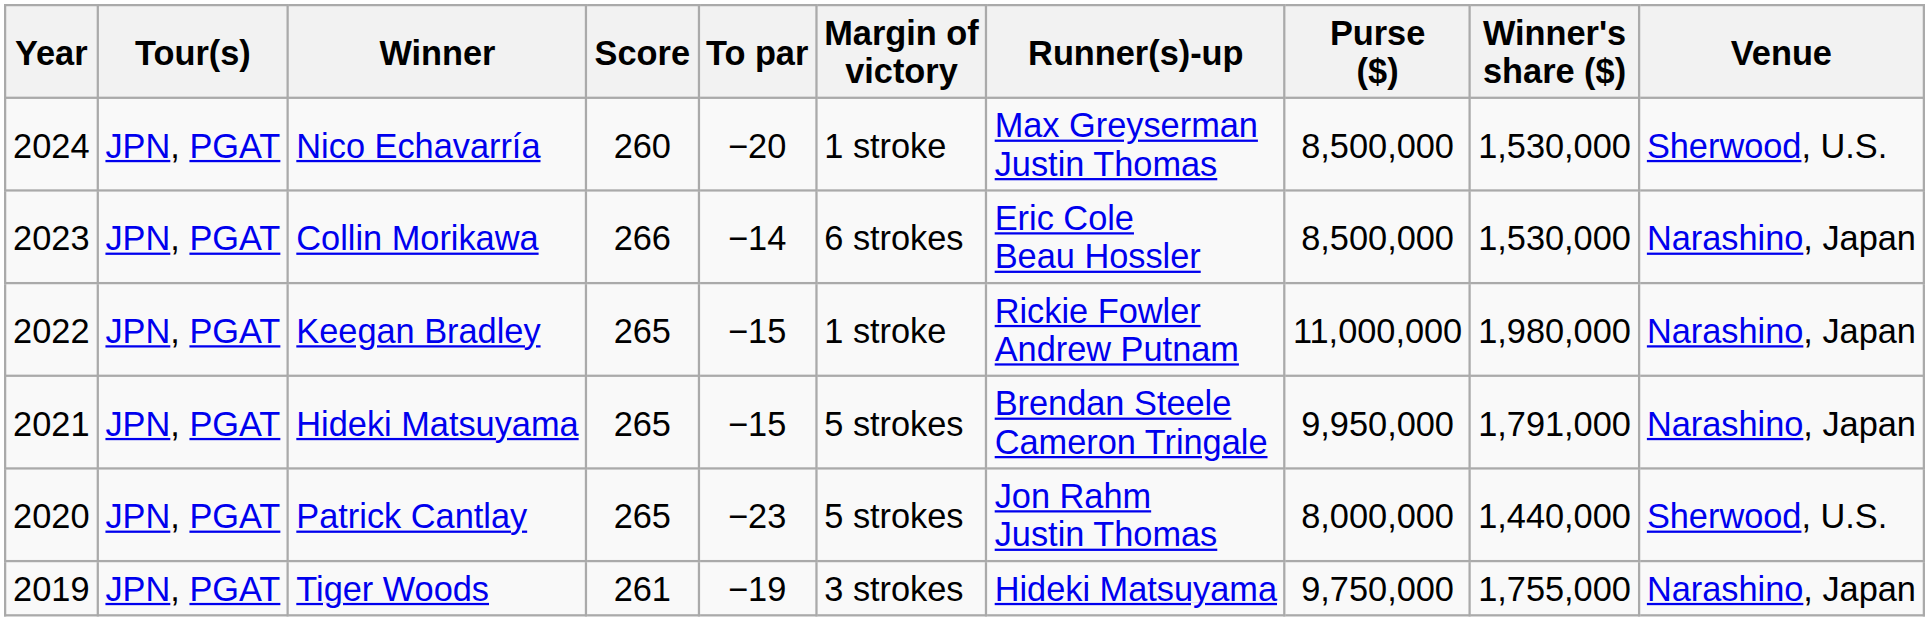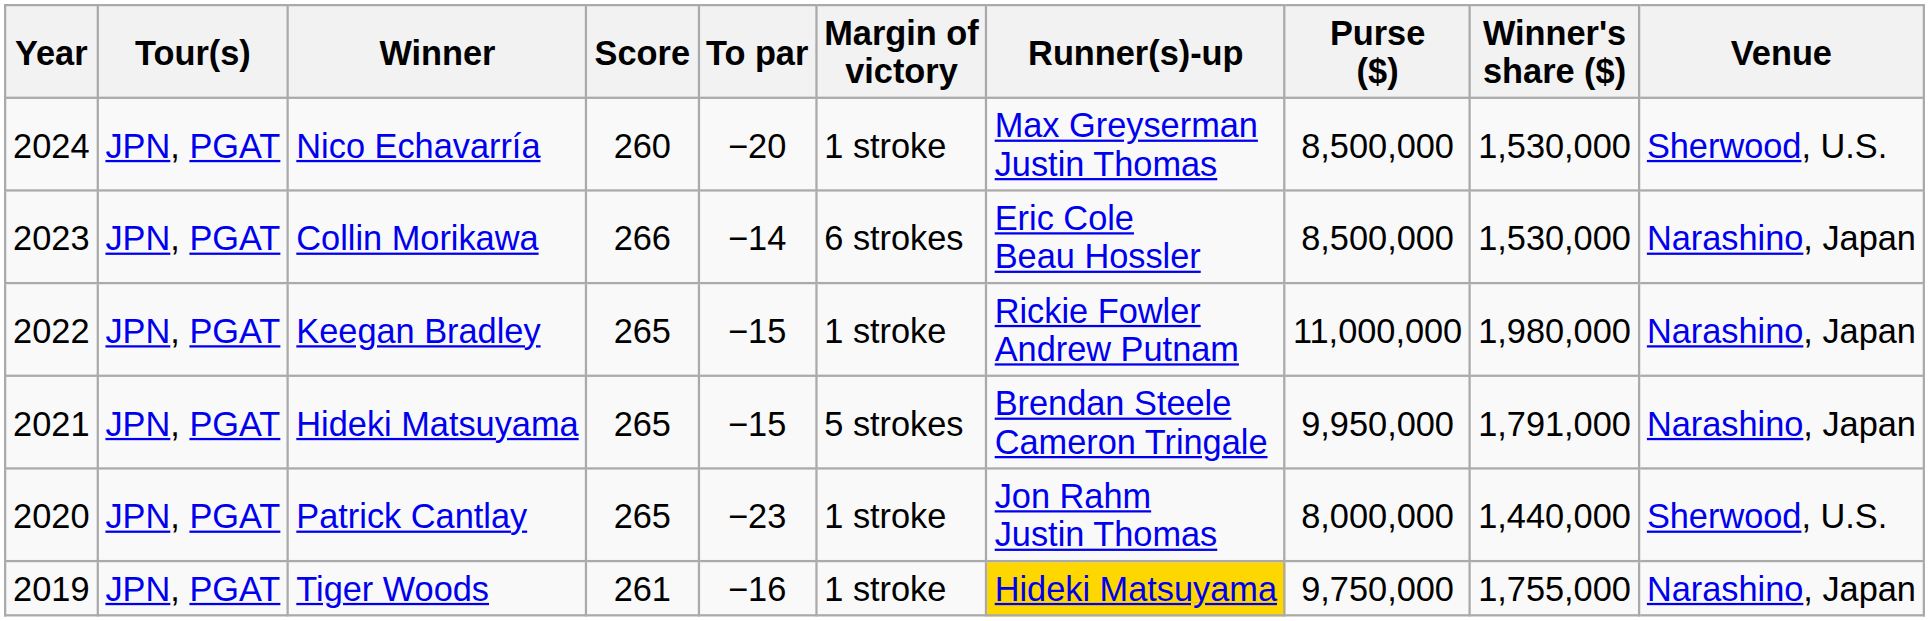 <table class="wikitable" style="font-size:95%">
 <tr>
 <th>Year</th>
 <th>Tour(s)</th>
 <th>Winner</th>
 <th>Score</th>
 <th>To par</th>
 <th>Margin of<br>victory</th>
 <th>Runner(s)-up</th>
 <th>Purse<br>($)</th>
 <th>Winner's<br>share ($)</th>
 <th>Venue</th>
 </tr>
 <tr>
 <td>2024</td>
 <td><a href='#'>JPN</a>, <a href='#'>PGAT</a></td>
 <td> <a href='#'>Nico Echavarría</a></td>
 <td align=center>260</td>
 <td align=center>−20</td>
 <td>1 stroke</td>
 <td> <a href='#'>Max Greyserman</a><br> <a href='#'>Justin Thomas</a></td>
 <td align=center>8,500,000</td>
 <td align=center>1,530,000</td>
 <td><a href='#'>Sherwood</a>, U.S.</td>
 </tr>
 <tr>
 <td>2023</td>
 <td><a href='#'>JPN</a>, <a href='#'>PGAT</a></td>
 <td> <a href='#'>Collin Morikawa</a></td>
 <td align=center>266</td>
 <td align=center>−14</td>
 <td>6 strokes</td>
 <td> <a href='#'>Eric Cole</a><br> <a href='#'>Beau Hossler</a></td>
 <td align=center>8,500,000</td>
 <td align=center>1,530,000</td>
 <td><a href='#'>Narashino</a>, Japan</td>
 </tr>
 <tr>
 <td>2022</td>
 <td><a href='#'>JPN</a>, <a href='#'>PGAT</a></td>
 <td> <a href='#'>Keegan Bradley</a></td>
 <td align=center>265</td>
 <td align=center>−15</td>
 <td>1 stroke</td>
 <td> <a href='#'>Rickie Fowler</a><br> <a href='#'>Andrew Putnam</a></td>
 <td align=center>11,000,000</td>
 <td align=center>1,980,000</td>
 <td><a href='#'>Narashino</a>, Japan</td>
 </tr>
 <tr>
 <td>2021</td>
 <td><a href='#'>JPN</a>, <a href='#'>PGAT</a></td>
 <td> <a href='#'>Hideki Matsuyama</a></td>
 <td align=center>265</td>
 <td align=center>−15</td>
 <td>5 strokes</td>
 <td> <a href='#'>Brendan Steele</a><br> <a href='#'>Cameron Tringale</a></td>
 <td align=center>9,950,000</td>
 <td align=center>1,791,000</td>
 <td><a href='#'>Narashino</a>, Japan</td>
 </tr>
 <tr>
 <td align=center>2020</td>
 <td><a href='#'>JPN</a>, <a href='#'>PGAT</a></td>
 <td> <a href='#'>Patrick Cantlay</a></td>
 <td align=center>265</td>
 <td align=center>−23</td>
-<td>5 strokes</td>
+<td>1 stroke</td>
 <td> <a href='#'>Jon Rahm</a><br> <a href='#'>Justin Thomas</a></td>
 <td align=center>8,000,000</td>
 <td align=center>1,440,000</td>
 <td><a href='#'>Sherwood</a>, U.S.</td>
 </tr>
 <tr>
 <td>2019</td>
 <td><a href='#'>JPN</a>, <a href='#'>PGAT</a></td>
 <td> <a href='#'>Tiger Woods</a></td>
 <td align=center>261</td>
-<td align=center>−19</td>
-<td>3 strokes</td>
-<td> <a href='#'>Hideki Matsuyama</a></td>
+<td align=center>−16</td>
+<td>1 stroke</td>
+<td style="background: gold;"> <a href='#'>Hideki Matsuyama</a></td>
 <td align=center>9,750,000</td>
 <td align=center>1,755,000</td>
 <td><a href='#'>Narashino</a>, Japan</td>
 </tr>
 </table>
